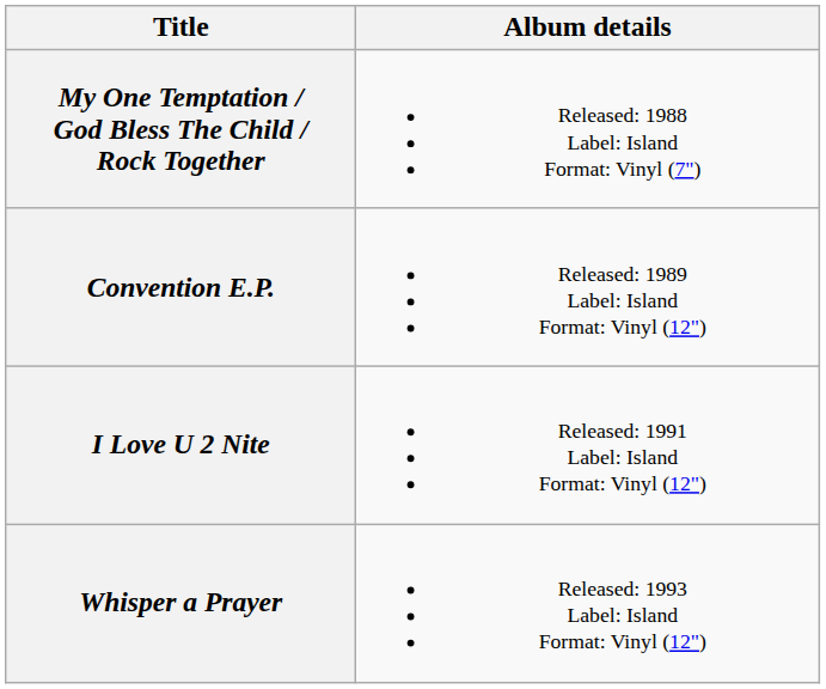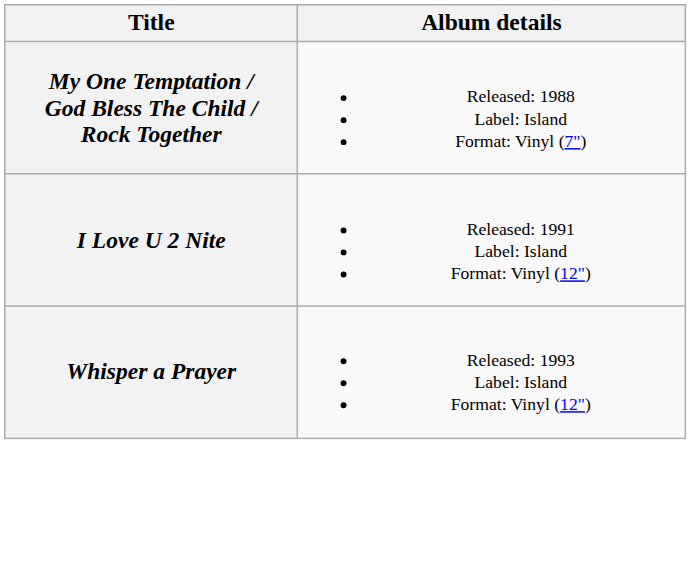 <table class="wikitable plainrowheaders" style="text-align:center;" border="1">
 <tr>
 <th scope="col" style="width:12em;">Title</th>
 <th scope="col" style="width:16em;">Album details</th>
 </tr>
 <tr>
 <th scope="row"><em>My One Temptation /<br> God Bless The Child /<br> Rock Together</em></th>
 <td style="font-size:12px;"><br><ul><li>Released: 1988</li><li>Label: Island</li><li>Format: Vinyl (<a href='#'>7"</a>)</li></ul></td>
 </tr>
 <tr>
-<th scope="row"><em>Convention E.P.</em></th>
-<td style="font-size:12px;"><br><ul><li>Released: 1989</li><li>Label: Island</li><li>Format: Vinyl (<a href='#'>12"</a>)</li></ul></td>
-</tr>
-<tr>
 <th scope="row"><em>I Love U 2 Nite</em></th>
 <td style="font-size:12px;"><br><ul><li>Released: 1991</li><li>Label: Island</li><li>Format: Vinyl (<a href='#'>12"</a>)</li></ul></td>
 </tr>
 <tr>
 <th scope="row"><em>Whisper a Prayer</em></th>
 <td style="font-size:12px;"><br><ul><li>Released: 1993</li><li>Label: Island</li><li>Format: Vinyl (<a href='#'>12"</a>)</li></ul></td>
 </tr>
 </table>
